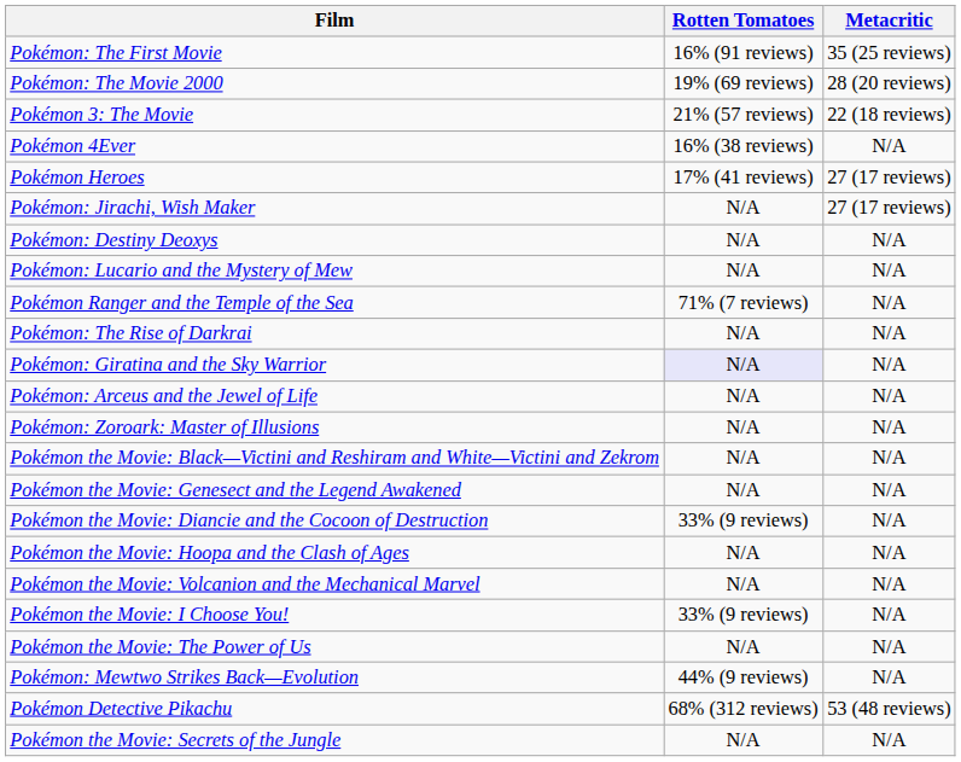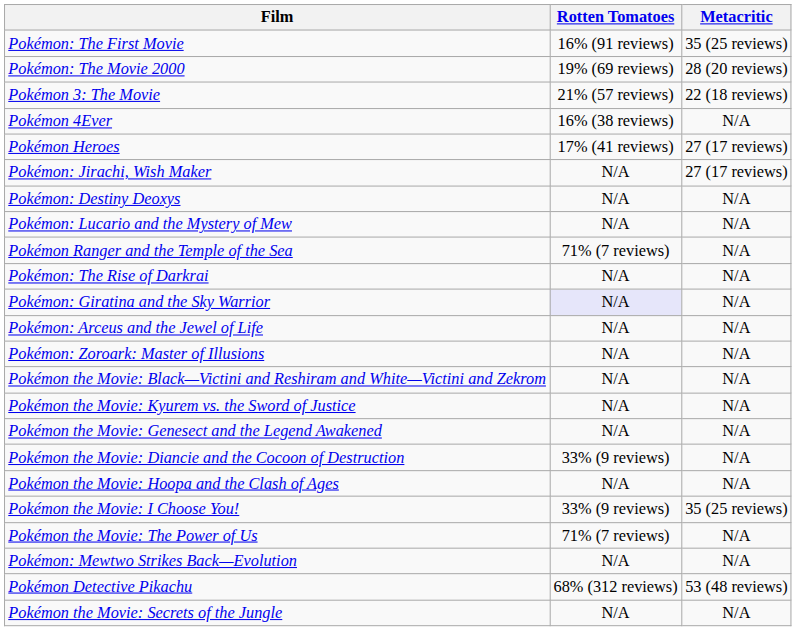 <table class="wikitable sortable" style="text-align: center;">
 <tr>
 <th>Film</th>
 <th><a href='#'>Rotten Tomatoes</a></th>
 <th><a href='#'>Metacritic</a></th>
 </tr>
 <tr>
 <td style="text-align: left;"><em><a href='#'>Pokémon: The First Movie</a></em></td>
 <td>16% (91 reviews)</td>
 <td>35 (25 reviews)</td>
 </tr>
 <tr>
 <td style="text-align: left;"><em><a href='#'>Pokémon: The Movie 2000</a></em></td>
 <td>19% (69 reviews)</td>
 <td>28 (20 reviews)</td>
 </tr>
 <tr>
 <td style="text-align: left;"><em><a href='#'>Pokémon 3: The Movie</a></em></td>
 <td>21% (57 reviews)</td>
 <td>22 (18 reviews)</td>
 </tr>
 <tr>
 <td style="text-align: left;"><em><a href='#'>Pokémon 4Ever</a></em></td>
 <td>16% (38 reviews)</td>
 <td>N/A</td>
 </tr>
 <tr>
 <td style="text-align: left;"><em><a href='#'>Pokémon Heroes</a></em></td>
 <td>17% (41 reviews)</td>
 <td>27 (17 reviews)</td>
 </tr>
 <tr>
 <td style="text-align: left;"><em><a href='#'>Pokémon: Jirachi, Wish Maker</a></em></td>
 <td>N/A</td>
 <td>27 (17 reviews)</td>
 </tr>
 <tr>
 <td style="text-align: left;"><em><a href='#'>Pokémon: Destiny Deoxys</a></em></td>
 <td>N/A</td>
 <td>N/A</td>
 </tr>
 <tr>
 <td style="text-align: left;"><em><a href='#'>Pokémon: Lucario and the Mystery of Mew</a></em></td>
 <td>N/A</td>
 <td>N/A</td>
 </tr>
 <tr>
 <td style="text-align: left;"><em><a href='#'>Pokémon Ranger and the Temple of the Sea</a></em></td>
 <td>71% (7 reviews)</td>
 <td>N/A</td>
 </tr>
 <tr>
 <td style="text-align: left;"><em><a href='#'>Pokémon: The Rise of Darkrai</a></em></td>
 <td>N/A</td>
 <td>N/A</td>
 </tr>
 <tr>
 <td style="text-align: left;"><em><a href='#'>Pokémon: Giratina and the Sky Warrior</a></em></td>
 <td style="background: lavender;">N/A</td>
 <td>N/A</td>
 </tr>
 <tr>
 <td style="text-align: left;"><em><a href='#'>Pokémon: Arceus and the Jewel of Life</a></em></td>
 <td>N/A</td>
 <td>N/A</td>
 </tr>
 <tr>
 <td style="text-align: left;"><em><a href='#'>Pokémon: Zoroark: Master of Illusions</a></em></td>
 <td>N/A</td>
 <td>N/A</td>
 </tr>
 <tr>
 <td style="text-align: left;"><em><a href='#'>Pokémon the Movie: Black—Victini and Reshiram and White—Victini and Zekrom</a></em></td>
 <td>N/A</td>
 <td>N/A</td>
 </tr>
 <tr>
+<td style="text-align: left;"><em><a href='#'>Pokémon the Movie: Kyurem vs. the Sword of Justice</a></em></td>
+<td>N/A</td>
+<td>N/A</td>
+</tr>
+<tr>
 <td style="text-align: left;"><em><a href='#'>Pokémon the Movie: Genesect and the Legend Awakened</a></em></td>
 <td>N/A</td>
 <td>N/A</td>
 </tr>
 <tr>
 <td style="text-align: left;"><em><a href='#'>Pokémon the Movie: Diancie and the Cocoon of Destruction</a></em></td>
 <td>33% (9 reviews)</td>
 <td>N/A</td>
 </tr>
 <tr>
 <td style="text-align: left;"><em><a href='#'>Pokémon the Movie: Hoopa and the Clash of Ages</a></em></td>
 <td>N/A</td>
 <td>N/A</td>
 </tr>
 <tr>
-<td style="text-align: left;"><em><a href='#'>Pokémon the Movie: Volcanion and the Mechanical Marvel</a></em></td>
-<td>N/A</td>
-<td>N/A</td>
-</tr>
-<tr>
 <td style="text-align: left;"><em><a href='#'>Pokémon the Movie: I Choose You!</a></em></td>
 <td>33% (9 reviews)</td>
-<td>N/A</td>
+<td>35 (25 reviews)</td>
 </tr>
 <tr>
 <td style="text-align: left;"><em><a href='#'>Pokémon the Movie: The Power of Us</a></em></td>
-<td>N/A</td>
+<td>71% (7 reviews)</td>
 <td>N/A</td>
 </tr>
 <tr>
 <td style="text-align: left;"><em><a href='#'>Pokémon: Mewtwo Strikes Back—Evolution</a></em></td>
-<td>44% (9 reviews)</td>
+<td>N/A</td>
 <td>N/A</td>
 </tr>
 <tr>
 <td style="text-align: left;"><em><a href='#'>Pokémon Detective Pikachu</a></em></td>
 <td>68% (312 reviews)</td>
 <td>53 (48 reviews)</td>
 </tr>
 <tr>
 <td style="text-align: left;"><em><a href='#'>Pokémon the Movie: Secrets of the Jungle</a></em></td>
 <td>N/A</td>
 <td>N/A</td>
 </tr>
 </table>
